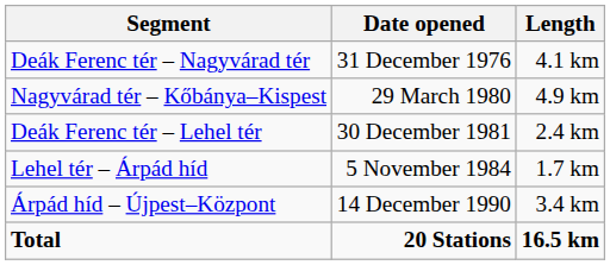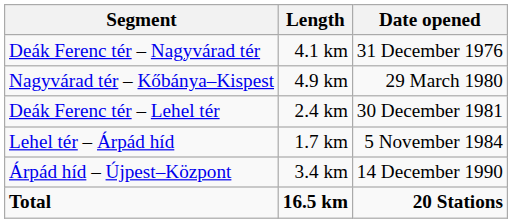 <table class="wikitable" style="border-collapse: collapse; text-align: right;">
 <tr>
 <th>Segment</th>
+<th>Length</th>
 <th>Date opened</th>
-<th>Length</th>
 </tr>
 <tr>
 <td style="text-align: left;"><a href='#'>Deák Ferenc tér</a> – <a href='#'>Nagyvárad tér</a></td>
+<td>4.1 km</td>
 <td>31 December 1976</td>
-<td>4.1 km</td>
 </tr>
 <tr>
 <td style="text-align: left;"><a href='#'>Nagyvárad tér</a> – <a href='#'>Kőbánya–Kispest</a></td>
+<td>4.9 km</td>
 <td>29 March 1980</td>
-<td>4.9 km</td>
 </tr>
 <tr>
 <td style="text-align: left;"><a href='#'>Deák Ferenc tér</a> – <a href='#'>Lehel tér</a></td>
+<td>2.4 km</td>
 <td>30 December 1981</td>
-<td>2.4 km</td>
 </tr>
 <tr>
 <td style="text-align: left;"><a href='#'>Lehel tér</a> – <a href='#'>Árpád híd</a></td>
+<td>1.7 km</td>
 <td>5 November 1984</td>
-<td>1.7 km</td>
 </tr>
 <tr>
 <td style="text-align: left;"><a href='#'>Árpád híd</a> – <a href='#'>Újpest–Központ</a></td>
+<td>3.4 km</td>
 <td>14 December 1990</td>
-<td>3.4 km</td>
 </tr>
 <tr>
 <td style="text-align: left;"><strong>Total</strong></td>
+<td><strong>16.5 km</strong></td>
 <td><strong>20 Stations</strong></td>
-<td><strong>16.5 km</strong></td>
 </tr>
 </table>
